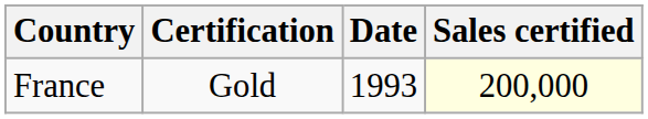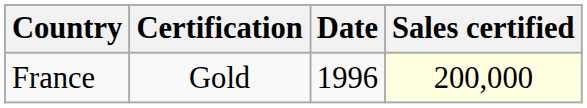 <table class="wikitable sortable">
 <tr>
 <th bgcolor="#ebf5ff">Country</th>
 <th bgcolor="#ebf5ff">Certification</th>
 <th bgcolor="#ebf5ff">Date</th>
 <th bgcolor="#ebf5ff">Sales certified</th>
 </tr>
 <tr>
 <td>France</td>
 <td align="center">Gold</td>
-<td align="center">1993</td>
+<td align="center">1996</td>
 <td align="center" style="background: lightyellow;">200,000</td>
 </tr>
 </table>
